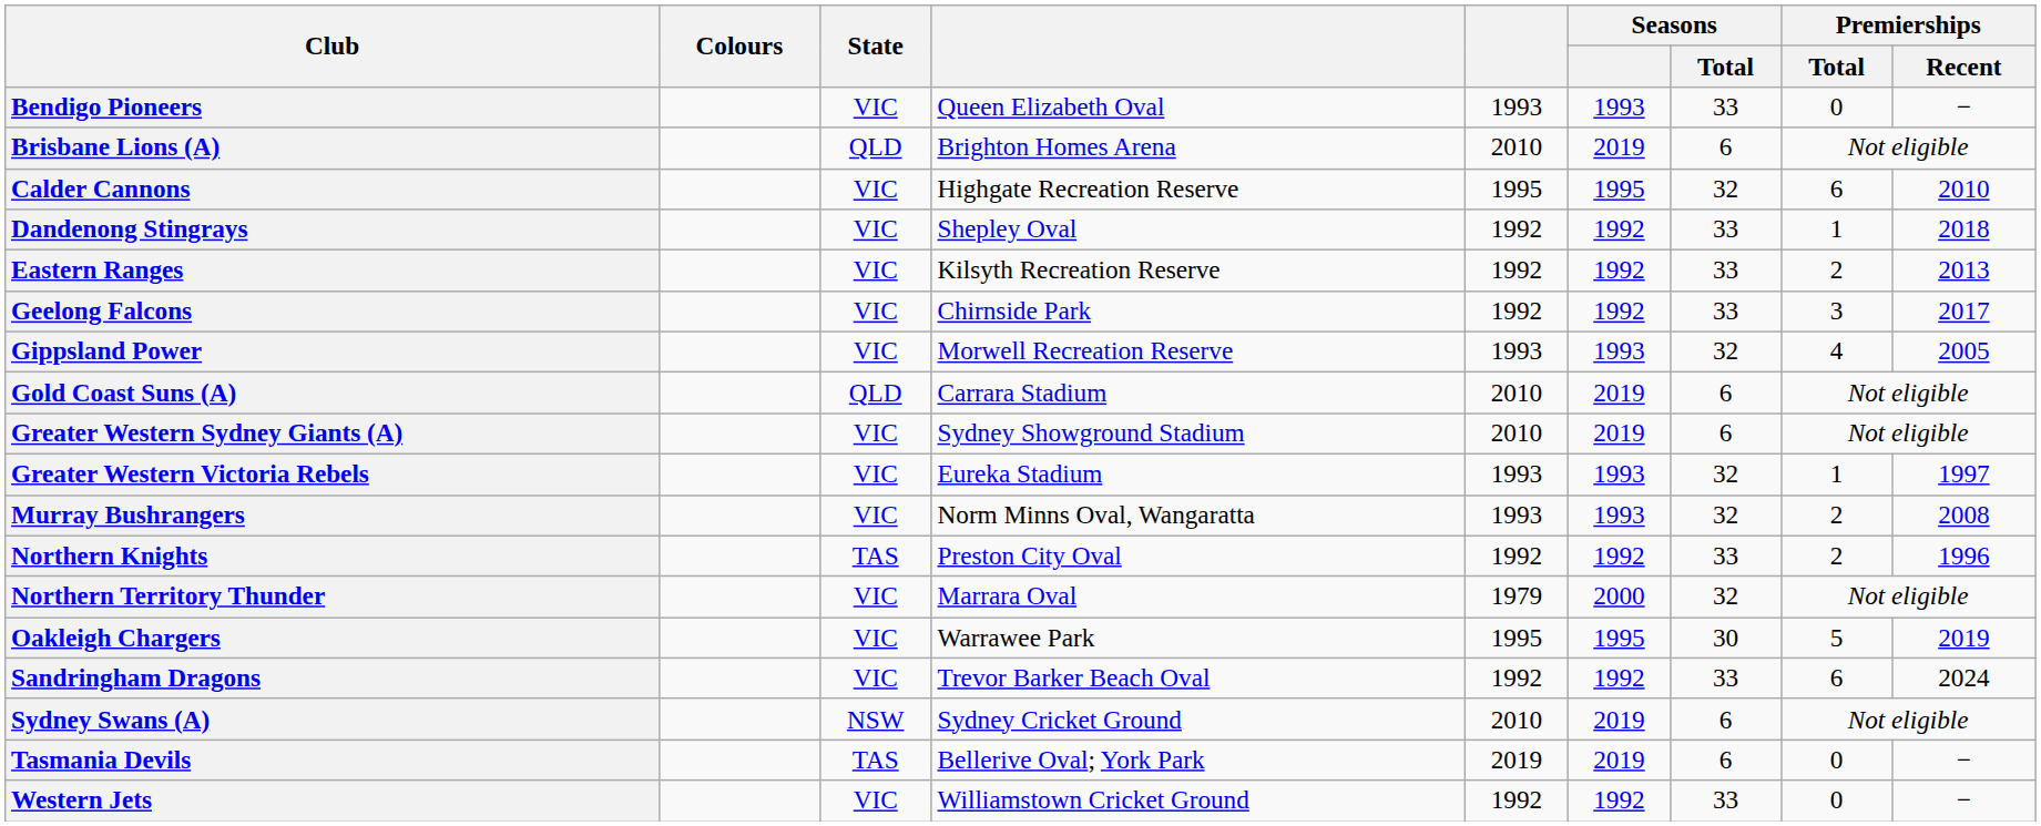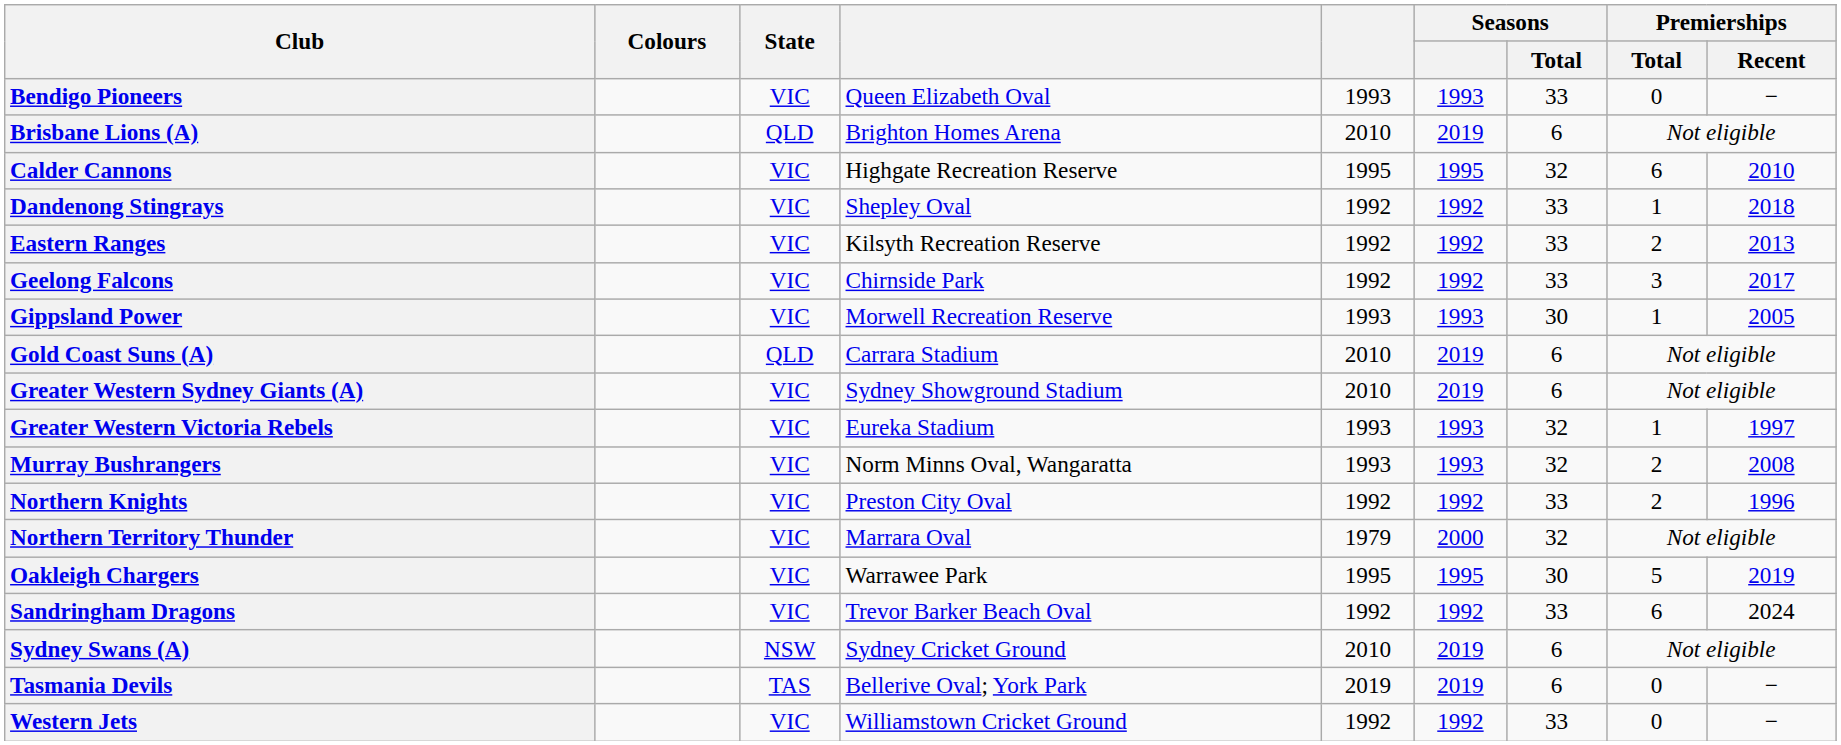 <table class=" wikitable sortable" style="width:100%; text-align:left;">
 <tr>
 <th rowspan="2">Club</th>
 <th rowspan="2" class="unsortable">Colours</th>
 <th rowspan="2">State</th>
 <th rowspan="2"></th>
 <th rowspan="2"></th>
 <th colspan="2">Seasons</th>
 <th colspan="2">Premierships</th>
 </tr>
 <tr>
 <th></th>
 <th>Total</th>
 <th>Total</th>
 <th>Recent</th>
 </tr>
 <tr>
 <th style="text-align:left"><a href='#'>Bendigo Pioneers</a></th>
 <td style="text-align:center;"></td>
 <td style="text-align:center;"><a href='#'>VIC</a></td>
 <td><a href='#'>Queen Elizabeth Oval</a></td>
 <td style="text-align:center;">1993</td>
 <td style="text-align:center;"><a href='#'>1993</a></td>
 <td style="text-align:center;">33</td>
 <td style="text-align:center;">0</td>
 <td style="text-align:center;">−</td>
 </tr>
 <tr>
 <th style="text-align:left"><a href='#'>Brisbane Lions (A)</a></th>
 <td style="text-align:center;"></td>
 <td style="text-align:center;"><a href='#'>QLD</a></td>
 <td><a href='#'>Brighton Homes Arena</a></td>
 <td style="text-align:center;">2010</td>
 <td style="text-align:center;"><a href='#'>2019</a></td>
 <td style="text-align:center;">6</td>
 <td style="text-align:center;" colspan="2"><em>Not eligible</em></td>
 </tr>
 <tr>
 <th style="text-align:left"><a href='#'>Calder Cannons</a></th>
 <td style="text-align:center;"></td>
 <td style="text-align:center;"><a href='#'>VIC</a></td>
 <td>Highgate Recreation Reserve</td>
 <td style="text-align:center;">1995</td>
 <td style="text-align:center;"><a href='#'>1995</a></td>
 <td style="text-align:center;">32</td>
 <td style="text-align:center;">6</td>
 <td style="text-align:center;"><a href='#'>2010</a></td>
 </tr>
 <tr>
 <th style="text-align:left"><a href='#'>Dandenong Stingrays</a></th>
 <td style="text-align:center;"></td>
 <td style="text-align:center;"><a href='#'>VIC</a></td>
 <td><a href='#'>Shepley Oval</a></td>
 <td style="text-align:center;">1992</td>
 <td style="text-align:center;"><a href='#'>1992</a></td>
 <td style="text-align:center;">33</td>
 <td style="text-align:center;">1</td>
 <td style="text-align:center;"><a href='#'>2018</a></td>
 </tr>
 <tr>
 <th style="text-align:left"><a href='#'>Eastern Ranges</a></th>
 <td style="text-align:center;"></td>
 <td style="text-align:center;"><a href='#'>VIC</a></td>
 <td>Kilsyth Recreation Reserve</td>
 <td style="text-align:center;">1992</td>
 <td style="text-align:center;"><a href='#'>1992</a></td>
 <td style="text-align:center;">33</td>
 <td style="text-align:center;">2</td>
 <td style="text-align:center;"><a href='#'>2013</a></td>
 </tr>
 <tr>
 <th style="text-align:left"><a href='#'>Geelong Falcons</a></th>
 <td style="text-align:center;"></td>
 <td style="text-align:center;"><a href='#'>VIC</a></td>
 <td><a href='#'>Chirnside Park</a></td>
 <td style="text-align:center;">1992</td>
 <td style="text-align:center;"><a href='#'>1992</a></td>
 <td style="text-align:center;">33</td>
 <td style="text-align:center;">3</td>
 <td style="text-align:center;"><a href='#'>2017</a></td>
 </tr>
 <tr>
 <th style="text-align:left"><a href='#'>Gippsland Power</a></th>
 <td style="text-align:center;"></td>
 <td style="text-align:center;"><a href='#'>VIC</a></td>
 <td><a href='#'>Morwell Recreation Reserve</a></td>
 <td style="text-align:center;">1993</td>
 <td style="text-align:center;"><a href='#'>1993</a></td>
-<td style="text-align:center;">32</td>
-<td style="text-align:center;">4</td>
+<td style="text-align:center;">30</td>
+<td style="text-align:center;">1</td>
 <td style="text-align:center;"><a href='#'>2005</a></td>
 </tr>
 <tr>
 <th style="text-align:left"><a href='#'>Gold Coast Suns (A)</a></th>
 <td style="text-align:center;"></td>
 <td style="text-align:center;"><a href='#'>QLD</a></td>
 <td><a href='#'>Carrara Stadium</a></td>
 <td style="text-align:center;">2010</td>
 <td style="text-align:center;"><a href='#'>2019</a></td>
 <td style="text-align:center;">6</td>
 <td style="text-align:center;" colspan="2"><em>Not eligible</em></td>
 </tr>
 <tr>
 <th style="text-align:left"><a href='#'>Greater Western Sydney Giants (A)</a></th>
 <td style="text-align:center;"></td>
 <td style="text-align:center;"><a href='#'>VIC</a></td>
 <td><a href='#'>Sydney Showground Stadium</a></td>
 <td style="text-align:center;">2010</td>
 <td style="text-align:center;"><a href='#'>2019</a></td>
 <td style="text-align:center;">6</td>
 <td style="text-align:center;" colspan="2"><em>Not eligible</em></td>
 </tr>
 <tr>
 <th style="text-align:left"><a href='#'>Greater Western Victoria Rebels</a></th>
 <td style="text-align:center;"></td>
 <td style="text-align:center;"><a href='#'>VIC</a></td>
 <td><a href='#'>Eureka Stadium</a></td>
 <td style="text-align:center;">1993</td>
 <td style="text-align:center;"><a href='#'>1993</a></td>
 <td style="text-align:center;">32</td>
 <td style="text-align:center;">1</td>
 <td style="text-align:center;"><a href='#'>1997</a></td>
 </tr>
 <tr>
 <th style="text-align:left"><a href='#'>Murray Bushrangers</a></th>
 <td style="text-align:center;"></td>
 <td style="text-align:center;"><a href='#'>VIC</a></td>
 <td>Norm Minns Oval, Wangaratta</td>
 <td style="text-align:center;">1993</td>
 <td style="text-align:center;"><a href='#'>1993</a></td>
 <td style="text-align:center;">32</td>
 <td style="text-align:center;">2</td>
 <td style="text-align:center;"><a href='#'>2008</a></td>
 </tr>
 <tr>
 <th style="text-align:left"><a href='#'>Northern Knights</a></th>
 <td style="text-align:center;"></td>
-<td style="text-align:center;"><a href='#'>TAS</a></td>
+<td style="text-align:center;"><a href='#'>VIC</a></td>
 <td><a href='#'>Preston City Oval</a></td>
 <td style="text-align:center;">1992</td>
 <td style="text-align:center;"><a href='#'>1992</a></td>
 <td style="text-align:center;">33</td>
 <td style="text-align:center;">2</td>
 <td style="text-align:center;"><a href='#'>1996</a></td>
 </tr>
 <tr>
 <th style="text-align:left"><a href='#'>Northern Territory Thunder</a></th>
 <td style="text-align:center;"></td>
 <td style="text-align:center;"><a href='#'>VIC</a></td>
 <td><a href='#'>Marrara Oval</a></td>
 <td style="text-align:center;">1979</td>
 <td style="text-align:center;"><a href='#'>2000</a></td>
 <td style="text-align:center;">32</td>
 <td style="text-align:center;" colspan="2"><em>Not eligible</em></td>
 </tr>
 <tr>
 <th style="text-align:left"><a href='#'>Oakleigh Chargers</a></th>
 <td style="text-align:center;"></td>
 <td style="text-align:center;"><a href='#'>VIC</a></td>
 <td>Warrawee Park</td>
 <td style="text-align:center;">1995</td>
 <td style="text-align:center;"><a href='#'>1995</a></td>
 <td style="text-align:center;">30</td>
 <td style="text-align:center;">5</td>
 <td style="text-align:center;"><a href='#'>2019</a></td>
 </tr>
 <tr>
 <th style="text-align:left"><a href='#'>Sandringham Dragons</a></th>
 <td style="text-align:center;"></td>
 <td style="text-align:center;"><a href='#'>VIC</a></td>
 <td><a href='#'>Trevor Barker Beach Oval</a></td>
 <td style="text-align:center;">1992</td>
 <td style="text-align:center;"><a href='#'>1992</a></td>
 <td style="text-align:center;">33</td>
 <td style="text-align:center;">6</td>
 <td style="text-align:center;">2024</td>
 </tr>
 <tr>
 <th style="text-align:left"><a href='#'>Sydney Swans (A)</a></th>
 <td style="text-align:center;"></td>
 <td style="text-align:center;"><a href='#'>NSW</a></td>
 <td><a href='#'>Sydney Cricket Ground</a></td>
 <td style="text-align:center;">2010</td>
 <td style="text-align:center;"><a href='#'>2019</a></td>
 <td style="text-align:center;">6</td>
 <td style="text-align:center;" colspan="2"><em>Not eligible</em></td>
 </tr>
 <tr>
 <th style="text-align:left"><a href='#'>Tasmania Devils</a></th>
 <td style="text-align:center;"></td>
 <td style="text-align:center;"><a href='#'>TAS</a></td>
 <td><a href='#'>Bellerive Oval</a>; <a href='#'>York Park</a></td>
 <td style="text-align:center;">2019</td>
 <td style="text-align:center;"><a href='#'>2019</a></td>
 <td style="text-align:center;">6</td>
 <td style="text-align:center;">0</td>
 <td style="text-align:center;">−</td>
 </tr>
 <tr>
 <th style="text-align:left"><a href='#'>Western Jets</a></th>
 <td style="text-align:center;"></td>
 <td style="text-align:center;"><a href='#'>VIC</a></td>
 <td><a href='#'>Williamstown Cricket Ground</a></td>
 <td style="text-align:center;">1992</td>
 <td style="text-align:center;"><a href='#'>1992</a></td>
 <td style="text-align:center;">33</td>
 <td style="text-align:center;">0</td>
 <td style="text-align:center;">−</td>
 </tr>
 </table>
